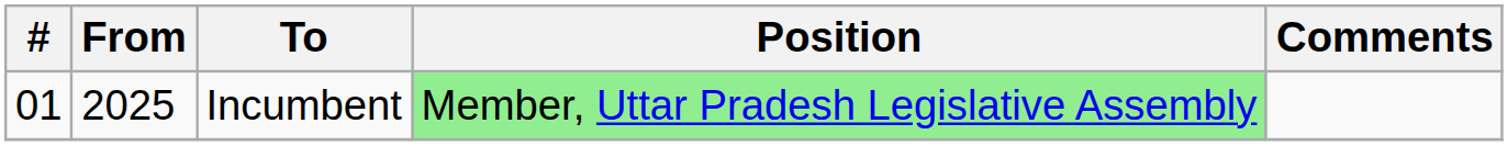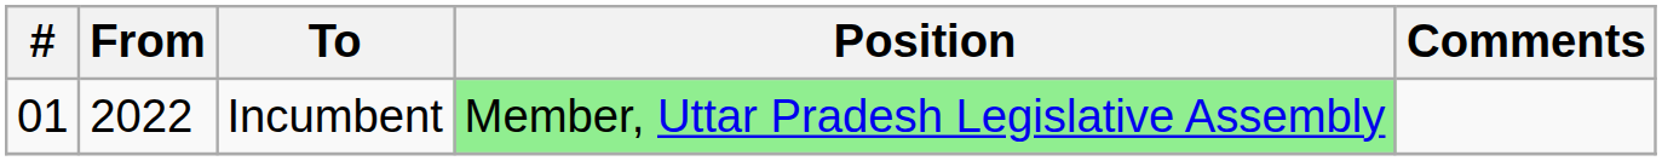 <table class="wikitable sortable">
 <tr>
 <th>#</th>
 <th>From</th>
 <th>To</th>
 <th>Position</th>
 <th>Comments</th>
 </tr>
 <tr>
 <td>01</td>
-<td>2025</td>
+<td>2022</td>
 <td>Incumbent</td>
 <td style="background: lightgreen;">Member, <a href='#'>Uttar Pradesh Legislative Assembly</a></td>
 <td></td>
 </tr>
 <tr>
 </tr>
 </table>
